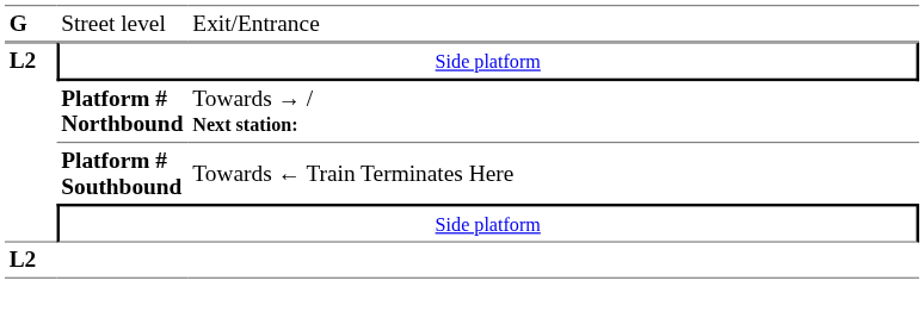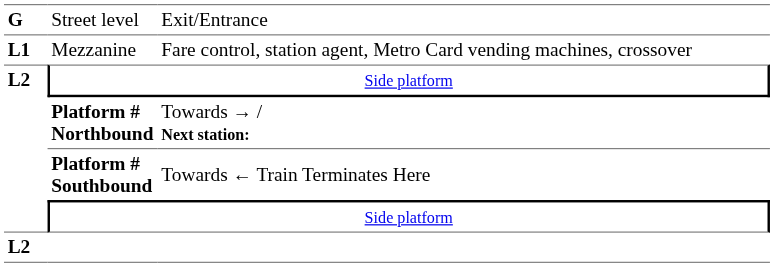 <table border="0" cellspacing="0" cellpadding="3">
 <tr>
 <td style="border-bottom:solid 1px gray;border-top:solid 1px gray;" width="30" valign="top"><strong>G</strong></td>
 <td style="border-top:solid 1px gray;border-bottom:solid 1px gray;" width="85" valign="top">Street level</td>
 <td style="border-top:solid 1px gray;border-bottom:solid 1px gray;" width="500" valign="top">Exit/Entrance</td>
+</tr>
+<tr>
+<td valign="top"><strong>L1</strong></td>
+<td valign="top">Mezzanine</td>
+<td valign="top">Fare control, station agent, Metro Card vending machines, crossover</td>
 </tr>
 <tr>
 <td rowspan="4" style="border-top:solid 1px gray;border-bottom:solid 1px gray;" width="30" valign="top"><strong>L2</strong></td>
 <td colspan="2" style="border-top:solid 1px gray;border-right:solid 2px black;border-left:solid 2px black;border-bottom:solid 2px black;text-align:center;"><small><a href='#'>Side platform</a></small></td>
 </tr>
 <tr>
 <td style="border-bottom:solid 1px gray;" width="85"><span><strong>Platform #</strong><br><strong>Northbound</strong></span></td>
 <td style="border-bottom:solid 1px gray;" width="500">Towards →  / <br><small><strong>Next station:</strong> </small></td>
 </tr>
 <tr>
 <td><span><strong>Platform #</strong><br><strong>Southbound</strong></span></td>
 <td>Towards ← Train Terminates Here</td>
 </tr>
 <tr>
 <td colspan="2" style="border-top:solid 2px black;border-right:solid 2px black;border-left:solid 2px black;border-bottom:solid 1px gray;" align="center"><small><a href='#'>Side platform</a></small></td>
 </tr>
 <tr>
 <td rowspan="2" style="border-bottom:solid 1px gray;" width="30" valign="top"><strong>L2</strong></td>
 <td style="border-bottom:solid 1px gray;" width="85"></td>
 <td style="border-bottom:solid 1px gray;" width="500"></td>
 </tr>
 <tr>
 </tr>
 </table>
